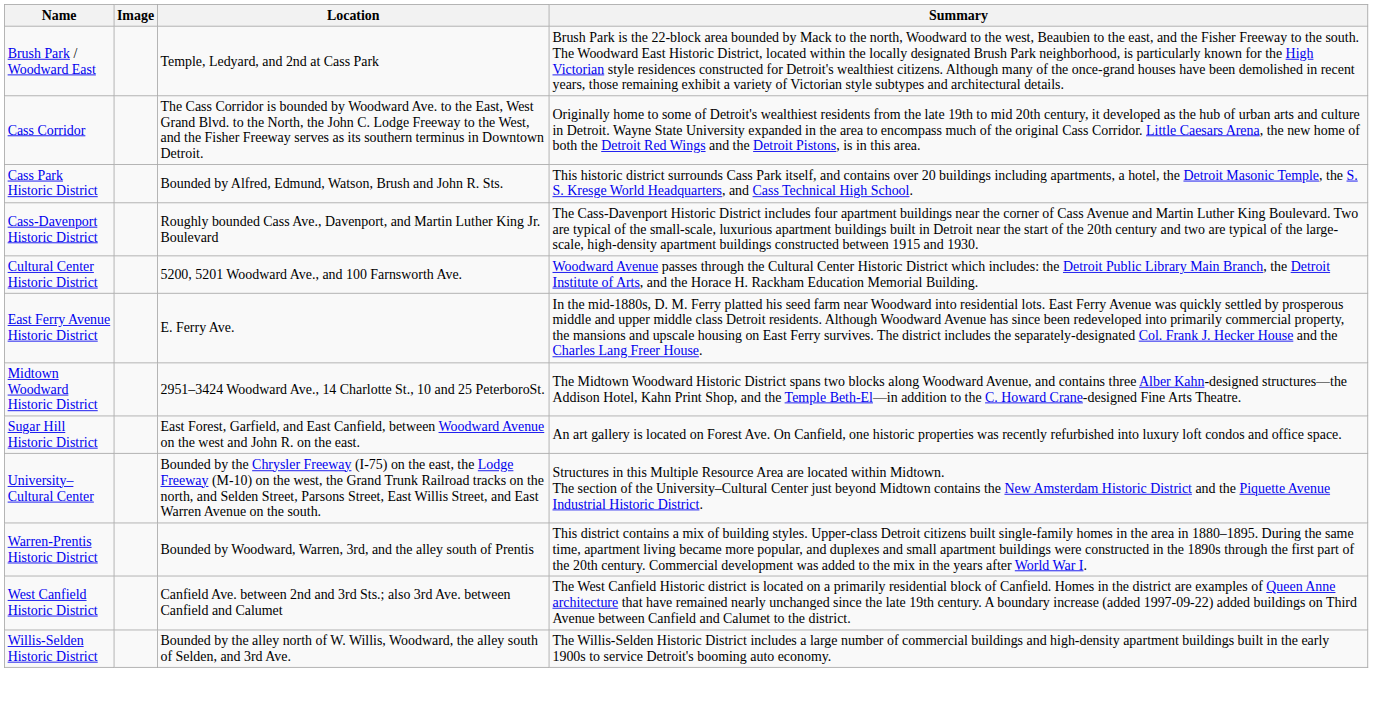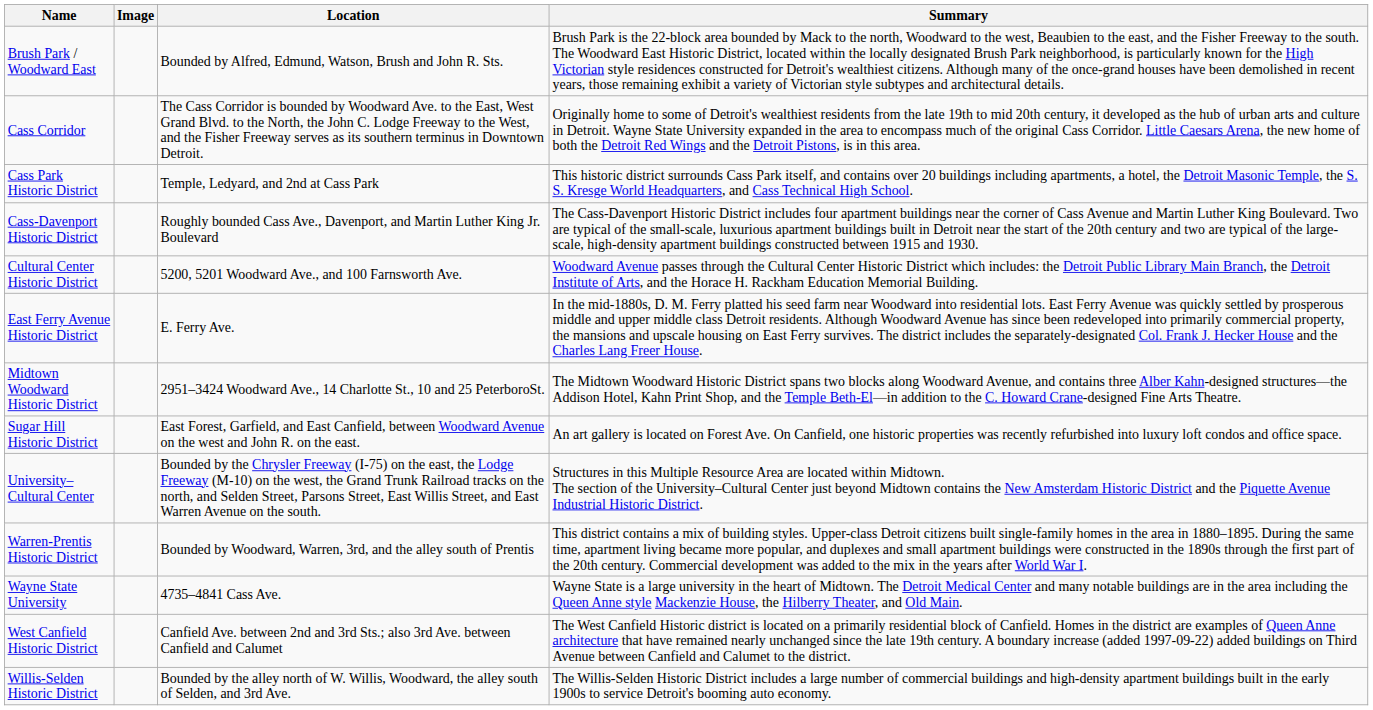 <table class="wikitable sortable">
 <tr>
 <th style="background:light gray; color:black">Name</th>
 <th class="unsortable" style="background:light gray; color:black">Image</th>
 <th class="unsortable" style="background:light gray; color:black">Location</th>
 <th class="unsortable" style="background:light gray; color:black">Summary</th>
 </tr>
 <tr>
 <td><a href='#'>Brush Park</a> / <a href='#'>Woodward East</a></td>
 <td></td>
-<td>Temple, Ledyard, and 2nd at Cass Park<br><small></small></td>
+<td>Bounded by Alfred, Edmund, Watson, Brush and John R. Sts.<br><small></small></td>
 <td>Brush Park is the 22-block area bounded by Mack to the north, Woodward to the west, Beaubien to the east, and the Fisher Freeway to the south. The Woodward East Historic District, located within the locally designated Brush Park neighborhood, is particularly known for the <a href='#'>High Victorian</a> style residences constructed for Detroit's wealthiest citizens. Although many of the once-grand houses have been demolished in recent years, those remaining exhibit a variety of Victorian style subtypes and architectural details.</td>
 </tr>
 <tr>
 <td><a href='#'>Cass Corridor</a></td>
 <td></td>
 <td>The Cass Corridor is bounded by Woodward Ave. to the East, West Grand Blvd. to the North, the John C. Lodge Freeway to the West, and the Fisher Freeway serves as its southern terminus in Downtown Detroit.</td>
 <td>Originally home to some of Detroit's wealthiest residents from the late 19th to mid 20th century, it developed as the hub of urban arts and culture in Detroit. Wayne State University expanded in the area to encompass much of the original Cass Corridor. <a href='#'>Little Caesars Arena</a>, the new home of both the <a href='#'>Detroit Red Wings</a> and the <a href='#'>Detroit Pistons</a>, is in this area.</td>
 </tr>
 <tr>
 <td><a href='#'>Cass Park Historic District</a></td>
 <td></td>
-<td>Bounded by Alfred, Edmund, Watson, Brush and John R. Sts.<br><small></small></td>
+<td>Temple, Ledyard, and 2nd at Cass Park<br><small></small></td>
 <td>This historic district surrounds Cass Park itself, and contains over 20 buildings including apartments, a hotel, the <a href='#'>Detroit Masonic Temple</a>, the <a href='#'>S. S. Kresge World Headquarters</a>, and <a href='#'>Cass Technical High School</a>.</td>
 </tr>
 <tr>
 <td><a href='#'>Cass-Davenport Historic District</a></td>
 <td></td>
 <td>Roughly bounded Cass Ave., Davenport, and Martin Luther King Jr. Boulevard<br><small></small></td>
 <td>The Cass-Davenport Historic District includes four apartment buildings near the corner of Cass Avenue and Martin Luther King Boulevard. Two are typical of the small-scale, luxurious apartment buildings built in Detroit near the start of the 20th century and two are typical of the large-scale, high-density apartment buildings constructed between 1915 and 1930.</td>
 </tr>
 <tr>
 <td><a href='#'>Cultural Center Historic District</a></td>
 <td></td>
 <td>5200, 5201 Woodward Ave., and 100 Farnsworth Ave.<br><small></small></td>
 <td><a href='#'>Woodward Avenue</a> passes through the Cultural Center Historic District which includes: the <a href='#'>Detroit Public Library Main Branch</a>, the <a href='#'>Detroit Institute of Arts</a>, and the Horace H. Rackham Education Memorial Building.</td>
 </tr>
 <tr>
 <td><a href='#'>East Ferry Avenue Historic District</a></td>
 <td></td>
 <td>E. Ferry Ave.<br><small></small></td>
 <td>In the mid-1880s, D. M. Ferry platted his seed farm near Woodward into residential lots. East Ferry Avenue was quickly settled by prosperous middle and upper middle class Detroit residents. Although Woodward Avenue has since been redeveloped into primarily commercial property, the mansions and upscale housing on East Ferry survives. The district includes the separately-designated <a href='#'>Col. Frank J. Hecker House</a> and the <a href='#'>Charles Lang Freer House</a>.</td>
 </tr>
 <tr>
 <td><a href='#'>Midtown Woodward Historic District</a></td>
 <td></td>
 <td>2951–3424 Woodward Ave., 14 Charlotte St., 10 and 25 PeterboroSt.<br><small></small></td>
 <td>The Midtown Woodward Historic District spans two blocks along Woodward Avenue, and contains three <a href='#'>Alber Kahn</a>-designed structures—the Addison Hotel, Kahn Print Shop, and the <a href='#'>Temple Beth-El</a>—in addition to the <a href='#'>C. Howard Crane</a>-designed Fine Arts Theatre.</td>
 </tr>
 <tr>
 <td><a href='#'>Sugar Hill Historic District</a></td>
 <td></td>
 <td>East Forest, Garfield, and East Canfield, between <a href='#'>Woodward Avenue</a> on the west and John R. on the east.</td>
 <td>An art gallery is located on Forest Ave. On Canfield, one historic properties was recently refurbished into luxury loft condos and office space.</td>
 </tr>
 <tr>
 <td><a href='#'>University–Cultural Center</a></td>
 <td></td>
 <td>Bounded by the <a href='#'>Chrysler Freeway</a> (I-75) on the east, the <a href='#'>Lodge Freeway</a> (M-10) on the west, the Grand Trunk Railroad tracks on the north, and Selden Street, Parsons Street, East Willis Street, and East Warren Avenue on the south.</td>
 <td>Structures in this Multiple Resource Area are located within Midtown.<br>The section of the University–Cultural Center just beyond Midtown contains the <a href='#'>New Amsterdam Historic District</a> and the <a href='#'>Piquette Avenue Industrial Historic District</a>.</td>
 </tr>
 <tr>
 <td><a href='#'>Warren-Prentis Historic District</a></td>
 <td></td>
 <td>Bounded by Woodward, Warren, 3rd, and the alley south of Prentis<br><small></small></td>
 <td>This district contains a mix of building styles. Upper-class Detroit citizens built single-family homes in the area in 1880–1895. During the same time, apartment living became more popular, and duplexes and small apartment buildings were constructed in the 1890s through the first part of the 20th century. Commercial development was added to the mix in the years after <a href='#'>World War I</a>.</td>
 </tr>
 <tr>
+<td><a href='#'>Wayne State University</a></td>
+<td></td>
+<td>4735–4841 Cass Ave.<br><small></small></td>
+<td>Wayne State is a large university in the heart of Midtown. The <a href='#'>Detroit Medical Center</a> and many notable buildings are in the area including the <a href='#'>Queen Anne style</a> <a href='#'>Mackenzie House</a>, the <a href='#'>Hilberry Theater</a>, and <a href='#'>Old Main</a>.</td>
+</tr>
+<tr>
 <td><a href='#'>West Canfield Historic District</a></td>
 <td></td>
 <td>Canfield Ave. between 2nd and 3rd Sts.; also 3rd Ave. between Canfield and Calumet<br><small></small></td>
 <td>The West Canfield Historic district is located on a primarily residential block of Canfield. Homes in the district are examples of <a href='#'>Queen Anne architecture</a> that have remained nearly unchanged since the late 19th century. A boundary increase (added 1997-09-22) added buildings on Third Avenue between Canfield and Calumet to the district.</td>
 </tr>
 <tr>
 <td><a href='#'>Willis-Selden Historic District</a></td>
 <td></td>
 <td>Bounded by the alley north of W. Willis, Woodward, the alley south of Selden, and 3rd Ave.<br><small></small></td>
 <td>The Willis-Selden Historic District includes a large number of commercial buildings and high-density apartment buildings built in the early 1900s to service Detroit's booming auto economy.</td>
 </tr>
 </table>
